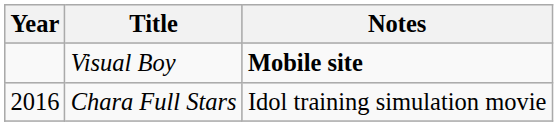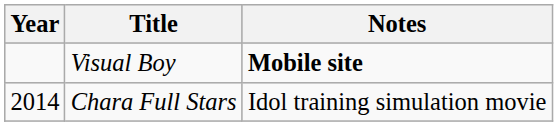 <table class="wikitable">
 <tr>
 <th>Year</th>
 <th>Title</th>
 <th>Notes</th>
 </tr>
 <tr>
 <td></td>
 <td><em>Visual Boy</em></td>
 <td><strong>Mobile site</strong></td>
 </tr>
 <tr>
-<td>2016</td>
+<td>2014</td>
 <td><em>Chara Full Stars</em></td>
 <td>Idol training simulation movie</td>
 </tr>
 </table>
